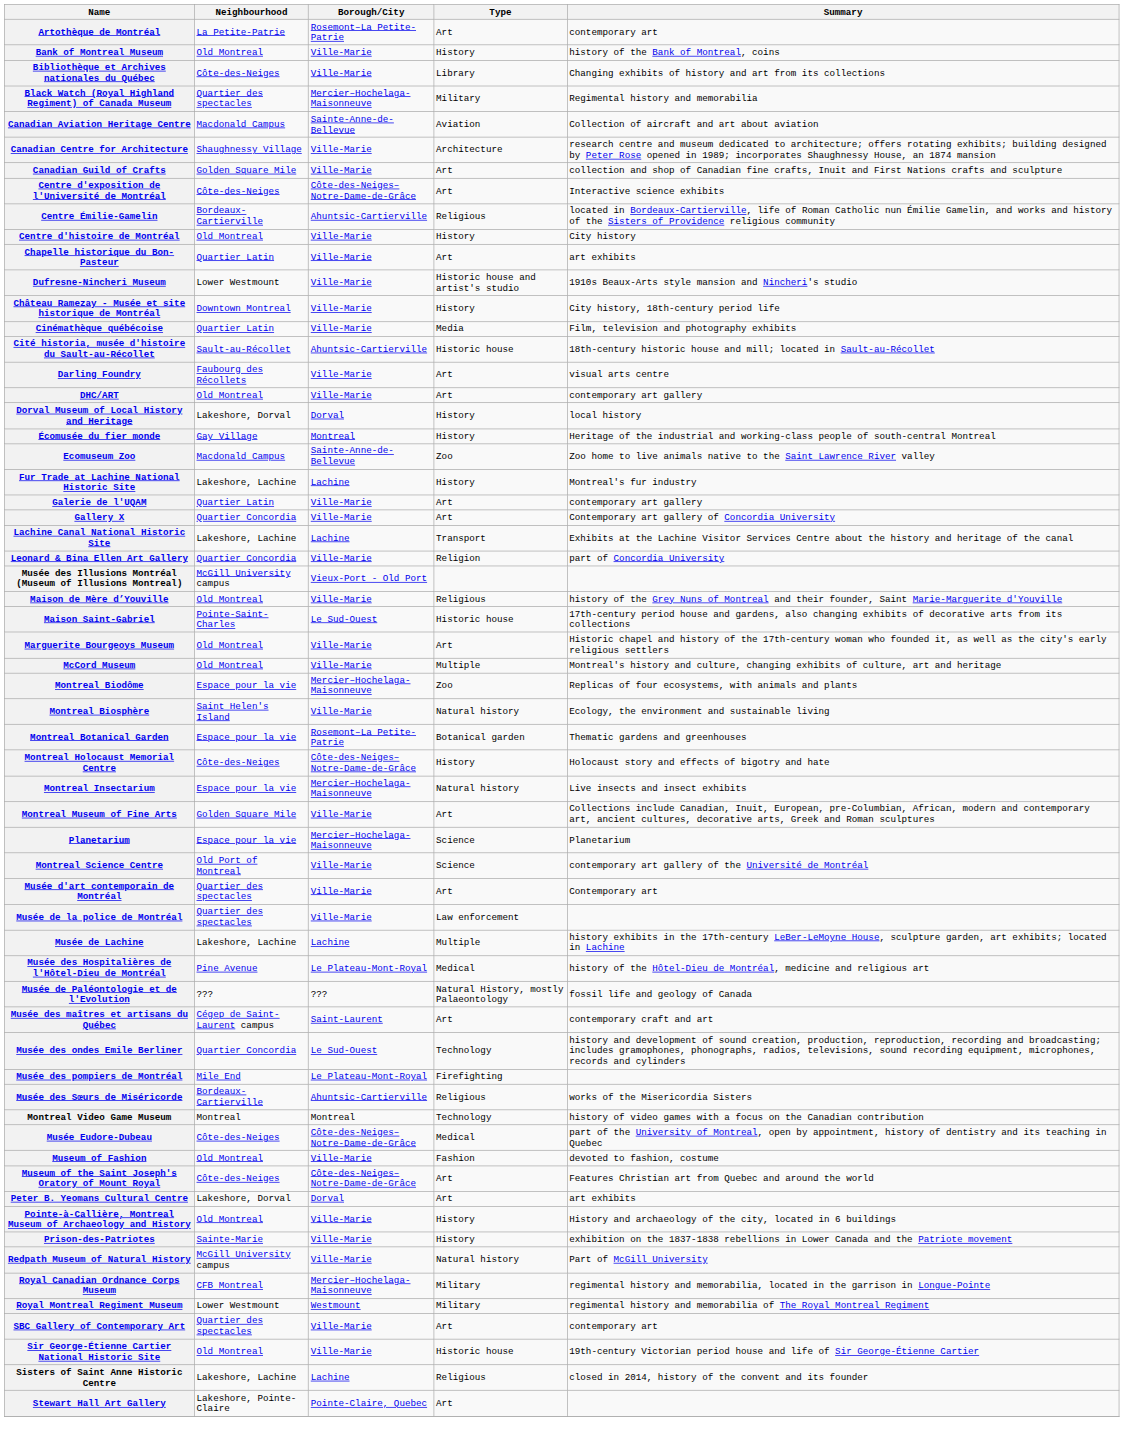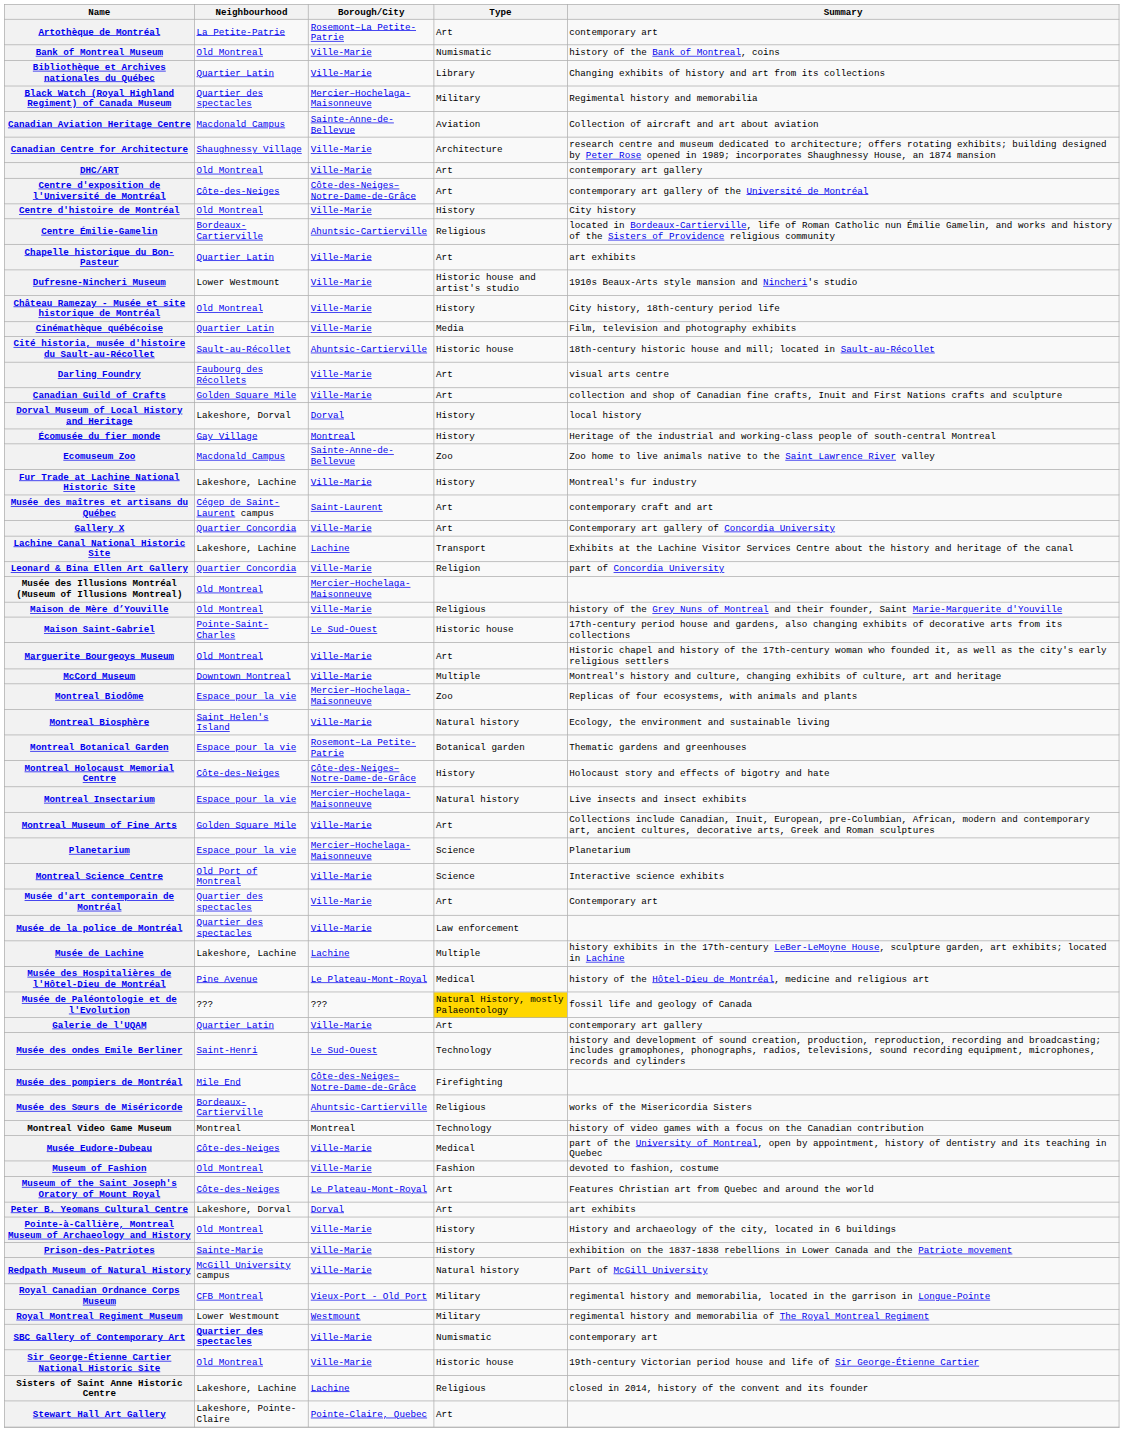 <table class="wikitable sortable">
 <tr>
 <th>Name</th>
 <th>Neighbourhood</th>
 <th>Borough/City</th>
 <th>Type</th>
 <th>Summary</th>
 </tr>
 <tr>
 <th><a href='#'>Artothèque de Montréal</a></th>
 <td><a href='#'>La Petite-Patrie</a></td>
 <td><a href='#'>Rosemont–La Petite-Patrie</a></td>
 <td>Art</td>
 <td>contemporary art</td>
 </tr>
 <tr>
 <th><a href='#'>Bank of Montreal Museum</a></th>
 <td><a href='#'>Old Montreal</a></td>
 <td><a href='#'>Ville-Marie</a></td>
-<td>History</td>
+<td>Numismatic</td>
 <td>history of the <a href='#'>Bank of Montreal</a>, coins</td>
 </tr>
 <tr>
 <th><a href='#'>Bibliothèque et Archives nationales du Québec</a></th>
-<td><a href='#'>Côte-des-Neiges</a></td>
+<td><a href='#'>Quartier Latin</a></td>
 <td><a href='#'>Ville-Marie</a></td>
 <td>Library</td>
 <td>Changing exhibits of history and art from its collections</td>
 </tr>
 <tr>
 <th><a href='#'>Black Watch (Royal Highland Regiment) of Canada Museum</a></th>
 <td><a href='#'>Quartier des spectacles</a></td>
 <td><a href='#'>Mercier–Hochelaga-Maisonneuve</a></td>
 <td>Military</td>
 <td>Regimental history and memorabilia</td>
 </tr>
 <tr>
 <th><a href='#'>Canadian Aviation Heritage Centre</a></th>
 <td><a href='#'>Macdonald Campus</a></td>
 <td><a href='#'>Sainte-Anne-de-Bellevue</a></td>
 <td>Aviation</td>
 <td>Collection of aircraft and art about aviation</td>
 </tr>
 <tr>
 <th><a href='#'>Canadian Centre for Architecture</a></th>
 <td><a href='#'>Shaughnessy Village</a></td>
 <td><a href='#'>Ville-Marie</a></td>
 <td>Architecture</td>
 <td>research centre and museum dedicated to architecture; offers rotating exhibits; building designed by <a href='#'>Peter Rose</a> opened in 1989; incorporates Shaughnessy House, an 1874 mansion</td>
 </tr>
 <tr>
-<th><a href='#'>Canadian Guild of Crafts</a></th>
-<td><a href='#'>Golden Square Mile</a></td>
+<th><a href='#'>DHC/ART</a></th>
+<td><a href='#'>Old Montreal</a></td>
 <td><a href='#'>Ville-Marie</a></td>
 <td>Art</td>
-<td>collection and shop of Canadian fine crafts, Inuit and First Nations crafts and sculpture</td>
+<td>contemporary art gallery</td>
 </tr>
 <tr>
 <th><a href='#'>Centre d'exposition de l'Université de Montréal</a></th>
 <td><a href='#'>Côte-des-Neiges</a></td>
 <td><a href='#'>Côte-des-Neiges–Notre-Dame-de-Grâce</a></td>
 <td>Art</td>
-<td>Interactive science exhibits</td>
+<td>contemporary art gallery of the <a href='#'>Université de Montréal</a></td>
+</tr>
+<tr>
+<th><a href='#'>Centre d'histoire de Montréal</a></th>
+<td><a href='#'>Old Montreal</a></td>
+<td><a href='#'>Ville-Marie</a></td>
+<td>History</td>
+<td>City history</td>
 </tr>
 <tr>
 <th><a href='#'>Centre Émilie-Gamelin</a></th>
 <td><a href='#'>Bordeaux-Cartierville</a></td>
 <td><a href='#'>Ahuntsic-Cartierville</a></td>
 <td>Religious</td>
 <td>located in <a href='#'>Bordeaux-Cartierville</a>, life of Roman Catholic nun Émilie Gamelin, and works and history of the <a href='#'>Sisters of Providence</a> religious community</td>
-</tr>
-<tr>
-<th><a href='#'>Centre d'histoire de Montréal</a></th>
-<td><a href='#'>Old Montreal</a></td>
-<td><a href='#'>Ville-Marie</a></td>
-<td>History</td>
-<td>City history</td>
 </tr>
 <tr>
 <th><a href='#'>Chapelle historique du Bon-Pasteur</a></th>
 <td><a href='#'>Quartier Latin</a></td>
 <td><a href='#'>Ville-Marie</a></td>
 <td>Art</td>
 <td>art exhibits</td>
 </tr>
 <tr>
 <th><a href='#'>Dufresne-Nincheri Museum</a></th>
 <td>Lower Westmount</td>
 <td><a href='#'>Ville-Marie</a></td>
 <td>Historic house and artist's studio</td>
 <td>1910s Beaux-Arts style mansion and <a href='#'>Nincheri</a>'s studio</td>
 </tr>
 <tr>
 <th><a href='#'>Château Ramezay - Musée et site historique de Montréal</a></th>
-<td><a href='#'>Downtown Montreal</a></td>
+<td><a href='#'>Old Montreal</a></td>
 <td><a href='#'>Ville-Marie</a></td>
 <td>History</td>
 <td>City history, 18th-century period life</td>
 </tr>
 <tr>
 <th><a href='#'>Cinémathèque québécoise</a></th>
 <td><a href='#'>Quartier Latin</a></td>
 <td><a href='#'>Ville-Marie</a></td>
 <td>Media</td>
 <td>Film, television and photography exhibits</td>
 </tr>
 <tr>
 <th><a href='#'>Cité historia, musée d'histoire du Sault-au-Récollet</a></th>
 <td><a href='#'>Sault-au-Récollet</a></td>
 <td><a href='#'>Ahuntsic-Cartierville</a></td>
 <td>Historic house</td>
 <td>18th-century historic house and mill; located in <a href='#'>Sault-au-Récollet</a></td>
 </tr>
 <tr>
 <th><a href='#'>Darling Foundry</a></th>
 <td><a href='#'>Faubourg des Récollets</a></td>
 <td><a href='#'>Ville-Marie</a></td>
 <td>Art</td>
 <td>visual arts centre</td>
 </tr>
 <tr>
-<th><a href='#'>DHC/ART</a></th>
-<td><a href='#'>Old Montreal</a></td>
+<th><a href='#'>Canadian Guild of Crafts</a></th>
+<td><a href='#'>Golden Square Mile</a></td>
 <td><a href='#'>Ville-Marie</a></td>
 <td>Art</td>
-<td>contemporary art gallery</td>
+<td>collection and shop of Canadian fine crafts, Inuit and First Nations crafts and sculpture</td>
 </tr>
 <tr>
 <th><a href='#'>Dorval Museum of Local History and Heritage</a></th>
 <td>Lakeshore, Dorval</td>
 <td><a href='#'>Dorval</a></td>
 <td>History</td>
 <td>local history</td>
 </tr>
 <tr>
 <th><a href='#'>Écomusée du fier monde</a></th>
 <td><a href='#'>Gay Village</a></td>
 <td><a href='#'>Montreal</a></td>
 <td>History</td>
 <td>Heritage of the industrial and working-class people of south-central Montreal</td>
 </tr>
 <tr>
 <th><a href='#'>Ecomuseum Zoo</a></th>
 <td><a href='#'>Macdonald Campus</a></td>
 <td><a href='#'>Sainte-Anne-de-Bellevue</a></td>
 <td>Zoo</td>
 <td>Zoo home to live animals native to the <a href='#'>Saint Lawrence River</a> valley</td>
 </tr>
 <tr>
 <th><a href='#'>Fur Trade at Lachine National Historic Site</a></th>
 <td>Lakeshore, Lachine</td>
-<td><a href='#'>Lachine</a></td>
+<td><a href='#'>Ville-Marie</a></td>
 <td>History</td>
 <td>Montreal's fur industry</td>
 </tr>
 <tr>
-<th><a href='#'>Galerie de l'UQAM</a></th>
-<td><a href='#'>Quartier Latin</a></td>
-<td><a href='#'>Ville-Marie</a></td>
+<th><a href='#'>Musée des maîtres et artisans du Québec</a></th>
+<td><a href='#'>Cégep de Saint-Laurent</a> campus</td>
+<td><a href='#'>Saint-Laurent</a></td>
 <td>Art</td>
-<td>contemporary art gallery</td>
+<td>contemporary craft and art</td>
 </tr>
 <tr>
 <th><a href='#'>Gallery X</a></th>
 <td><a href='#'>Quartier Concordia</a></td>
 <td><a href='#'>Ville-Marie</a></td>
 <td>Art</td>
 <td>Contemporary art gallery of <a href='#'>Concordia University</a></td>
 </tr>
 <tr>
 <th><a href='#'>Lachine Canal National Historic Site</a></th>
 <td>Lakeshore, Lachine</td>
 <td><a href='#'>Lachine</a></td>
 <td>Transport</td>
 <td>Exhibits at the Lachine Visitor Services Centre about the history and heritage of the canal</td>
 </tr>
 <tr>
 <th><a href='#'>Leonard & Bina Ellen Art Gallery</a></th>
 <td><a href='#'>Quartier Concordia</a></td>
 <td><a href='#'>Ville-Marie</a></td>
 <td>Religion</td>
 <td>part of <a href='#'>Concordia University</a></td>
 </tr>
 <tr>
 <th>Musée des Illusions Montréal (Museum of Illusions Montreal)</th>
-<td><a href='#'>McGill University</a> campus</td>
-<td><a href='#'>Vieux-Port - Old Port</a></td>
+<td><a href='#'>Old Montreal</a></td>
+<td><a href='#'>Mercier–Hochelaga-Maisonneuve</a></td>
 <td></td>
 <td></td>
 </tr>
 <tr>
 <th><a href='#'>Maison de Mère d’Youville</a></th>
 <td><a href='#'>Old Montreal</a></td>
 <td><a href='#'>Ville-Marie</a></td>
 <td>Religious</td>
 <td>history of the <a href='#'>Grey Nuns of Montreal</a> and their founder, Saint <a href='#'>Marie-Marguerite d'Youville</a></td>
 </tr>
 <tr>
 <th><a href='#'>Maison Saint-Gabriel</a></th>
 <td><a href='#'>Pointe-Saint-Charles</a></td>
 <td><a href='#'>Le Sud-Ouest</a></td>
 <td>Historic house</td>
 <td>17th-century period house and gardens, also changing exhibits of decorative arts from its collections</td>
 </tr>
 <tr>
 <th><a href='#'>Marguerite Bourgeoys Museum</a></th>
 <td><a href='#'>Old Montreal</a></td>
 <td><a href='#'>Ville-Marie</a></td>
 <td>Art</td>
 <td>Historic chapel and history of the 17th-century woman who founded it, as well as the city's early religious settlers</td>
 </tr>
 <tr>
 <th><a href='#'>McCord Museum</a></th>
-<td><a href='#'>Old Montreal</a></td>
+<td><a href='#'>Downtown Montreal</a></td>
 <td><a href='#'>Ville-Marie</a></td>
 <td>Multiple</td>
 <td>Montreal's history and culture, changing exhibits of culture, art and heritage</td>
 </tr>
 <tr>
 <th><a href='#'>Montreal Biodôme</a></th>
 <td><a href='#'>Espace pour la vie</a></td>
 <td><a href='#'>Mercier–Hochelaga-Maisonneuve</a></td>
 <td>Zoo</td>
 <td>Replicas of four ecosystems, with animals and plants</td>
 </tr>
 <tr>
 <th><a href='#'>Montreal Biosphère</a></th>
 <td><a href='#'>Saint Helen's Island</a></td>
 <td><a href='#'>Ville-Marie</a></td>
 <td>Natural history</td>
 <td>Ecology, the environment and sustainable living</td>
 </tr>
 <tr>
 <th><a href='#'>Montreal Botanical Garden</a></th>
 <td><a href='#'>Espace pour la vie</a></td>
 <td><a href='#'>Rosemont–La Petite-Patrie</a></td>
 <td>Botanical garden</td>
 <td>Thematic gardens and greenhouses</td>
 </tr>
 <tr>
 <th><a href='#'>Montreal Holocaust Memorial Centre</a></th>
 <td><a href='#'>Côte-des-Neiges</a></td>
 <td><a href='#'>Côte-des-Neiges–Notre-Dame-de-Grâce</a></td>
 <td>History</td>
 <td>Holocaust story and effects of bigotry and hate</td>
 </tr>
 <tr>
 <th><a href='#'>Montreal Insectarium</a></th>
 <td><a href='#'>Espace pour la vie</a></td>
 <td><a href='#'>Mercier–Hochelaga-Maisonneuve</a></td>
 <td>Natural history</td>
 <td>Live insects and insect exhibits</td>
 </tr>
 <tr>
 <th><a href='#'>Montreal Museum of Fine Arts</a></th>
 <td><a href='#'>Golden Square Mile</a></td>
 <td><a href='#'>Ville-Marie</a></td>
 <td>Art</td>
 <td>Collections include Canadian, Inuit, European, pre-Columbian, African, modern and contemporary art, ancient cultures, decorative arts, Greek and Roman sculptures</td>
 </tr>
 <tr>
 <th><a href='#'>Planetarium</a></th>
 <td><a href='#'>Espace pour la vie</a></td>
 <td><a href='#'>Mercier–Hochelaga-Maisonneuve</a></td>
 <td>Science</td>
 <td>Planetarium</td>
 </tr>
 <tr>
 <th><a href='#'>Montreal Science Centre</a></th>
 <td><a href='#'>Old Port of Montreal</a></td>
 <td><a href='#'>Ville-Marie</a></td>
 <td>Science</td>
-<td>contemporary art gallery of the <a href='#'>Université de Montréal</a></td>
+<td>Interactive science exhibits</td>
 </tr>
 <tr>
 <th><a href='#'>Musée d'art contemporain de Montréal</a></th>
 <td><a href='#'>Quartier des spectacles</a></td>
 <td><a href='#'>Ville-Marie</a></td>
 <td>Art</td>
 <td>Contemporary art</td>
 </tr>
 <tr>
 <th><a href='#'>Musée de la police de Montréal</a></th>
 <td><a href='#'>Quartier des spectacles</a></td>
 <td><a href='#'>Ville-Marie</a></td>
 <td>Law enforcement</td>
 <td></td>
 </tr>
 <tr>
 <th><a href='#'>Musée de Lachine</a></th>
 <td>Lakeshore, Lachine</td>
 <td><a href='#'>Lachine</a></td>
 <td>Multiple</td>
 <td>history exhibits in the 17th-century <a href='#'>LeBer-LeMoyne House</a>, sculpture garden, art exhibits; located in <a href='#'>Lachine</a></td>
 </tr>
 <tr>
 <th><a href='#'>Musée des Hospitalières de l'Hôtel-Dieu de Montréal</a></th>
 <td><a href='#'>Pine Avenue</a></td>
 <td><a href='#'>Le Plateau-Mont-Royal</a></td>
 <td>Medical</td>
 <td>history of the <a href='#'>Hôtel-Dieu de Montréal</a>, medicine and religious art</td>
 </tr>
 <tr>
 <th><a href='#'>Musée de Paléontologie et de l'Evolution</a></th>
 <td>???</td>
 <td>???</td>
-<td>Natural History, mostly Palaeontology</td>
+<td style="background: gold;">Natural History, mostly Palaeontology</td>
 <td>fossil life and geology of Canada</td>
 </tr>
 <tr>
-<th><a href='#'>Musée des maîtres et artisans du Québec</a></th>
-<td><a href='#'>Cégep de Saint-Laurent</a> campus</td>
-<td><a href='#'>Saint-Laurent</a></td>
+<th><a href='#'>Galerie de l'UQAM</a></th>
+<td><a href='#'>Quartier Latin</a></td>
+<td><a href='#'>Ville-Marie</a></td>
 <td>Art</td>
-<td>contemporary craft and art</td>
+<td>contemporary art gallery</td>
 </tr>
 <tr>
 <th><a href='#'>Musée des ondes Emile Berliner</a></th>
-<td><a href='#'>Quartier Concordia</a></td>
+<td><a href='#'>Saint-Henri</a></td>
 <td><a href='#'>Le Sud-Ouest</a></td>
 <td>Technology</td>
 <td>history and development of sound creation, production, reproduction, recording and broadcasting; includes gramophones, phonographs, radios, televisions, sound recording equipment, microphones, records and cylinders</td>
 </tr>
 <tr>
 <th><a href='#'>Musée des pompiers de Montréal</a></th>
 <td><a href='#'>Mile End</a></td>
-<td><a href='#'>Le Plateau-Mont-Royal</a></td>
+<td><a href='#'>Côte-des-Neiges–Notre-Dame-de-Grâce</a></td>
 <td>Firefighting</td>
 <td></td>
 </tr>
 <tr>
 <th><a href='#'>Musée des Sœurs de Miséricorde</a></th>
 <td><a href='#'>Bordeaux-Cartierville</a></td>
 <td><a href='#'>Ahuntsic-Cartierville</a></td>
 <td>Religious</td>
 <td>works of the Misericordia Sisters</td>
 </tr>
 <tr>
 <th>Montreal Video Game Museum</th>
 <td>Montreal</td>
 <td>Montreal</td>
 <td>Technology</td>
 <td>history of video games with a focus on the Canadian contribution</td>
 </tr>
 <tr>
 <th><a href='#'>Musée Eudore-Dubeau</a></th>
 <td><a href='#'>Côte-des-Neiges</a></td>
-<td><a href='#'>Côte-des-Neiges–Notre-Dame-de-Grâce</a></td>
+<td><a href='#'>Ville-Marie</a></td>
 <td>Medical</td>
 <td>part of the <a href='#'>University of Montreal</a>, open by appointment, history of dentistry and its teaching in Quebec</td>
 </tr>
 <tr>
 <th><a href='#'>Museum of Fashion</a></th>
 <td><a href='#'>Old Montreal</a></td>
 <td><a href='#'>Ville-Marie</a></td>
 <td>Fashion</td>
 <td>devoted to fashion, costume</td>
 </tr>
 <tr>
 <th><a href='#'>Museum of the Saint Joseph's Oratory of Mount Royal</a></th>
 <td><a href='#'>Côte-des-Neiges</a></td>
-<td><a href='#'>Côte-des-Neiges–Notre-Dame-de-Grâce</a></td>
+<td><a href='#'>Le Plateau-Mont-Royal</a></td>
 <td>Art</td>
 <td>Features Christian art from Quebec and around the world</td>
 </tr>
 <tr>
 <th><a href='#'>Peter B. Yeomans Cultural Centre</a></th>
 <td>Lakeshore, Dorval</td>
 <td><a href='#'>Dorval</a></td>
 <td>Art</td>
 <td>art exhibits</td>
 </tr>
 <tr>
 <th><a href='#'>Pointe-à-Callière, Montreal Museum of Archaeology and History</a></th>
 <td><a href='#'>Old Montreal</a></td>
 <td><a href='#'>Ville-Marie</a></td>
 <td>History</td>
 <td>History and archaeology of the city, located in 6 buildings</td>
 </tr>
 <tr>
 <th><a href='#'>Prison-des-Patriotes</a></th>
 <td><a href='#'>Sainte-Marie</a></td>
 <td><a href='#'>Ville-Marie</a></td>
 <td>History</td>
 <td>exhibition on the 1837-1838 rebellions in Lower Canada and the <a href='#'>Patriote movement</a></td>
 </tr>
 <tr>
 <th><a href='#'>Redpath Museum of Natural History</a></th>
 <td><a href='#'>McGill University</a> campus</td>
 <td><a href='#'>Ville-Marie</a></td>
 <td>Natural history</td>
 <td>Part of <a href='#'>McGill University</a></td>
 </tr>
 <tr>
 <th><a href='#'>Royal Canadian Ordnance Corps Museum</a></th>
 <td><a href='#'>CFB Montreal</a></td>
-<td><a href='#'>Mercier–Hochelaga-Maisonneuve</a></td>
+<td><a href='#'>Vieux-Port - Old Port</a></td>
 <td>Military</td>
 <td>regimental history and memorabilia, located in the garrison in <a href='#'>Longue-Pointe</a></td>
 </tr>
 <tr>
 <th><a href='#'>Royal Montreal Regiment Museum</a></th>
 <td>Lower Westmount</td>
 <td><a href='#'>Westmount</a></td>
 <td>Military</td>
 <td>regimental history and memorabilia of <a href='#'>The Royal Montreal Regiment</a></td>
 </tr>
 <tr>
 <th><a href='#'>SBC Gallery of Contemporary Art</a></th>
-<td><a href='#'>Quartier des spectacles</a></td>
+<td><strong><a href='#'>Quartier des spectacles</a></strong></td>
 <td><a href='#'>Ville-Marie</a></td>
-<td>Art</td>
+<td>Numismatic</td>
 <td>contemporary art</td>
 </tr>
 <tr>
 <th><a href='#'>Sir George-Étienne Cartier National Historic Site</a></th>
 <td><a href='#'>Old Montreal</a></td>
 <td><a href='#'>Ville-Marie</a></td>
 <td>Historic house</td>
 <td>19th-century Victorian period house and life of <a href='#'>Sir George-Étienne Cartier</a></td>
 </tr>
 <tr>
 <th>Sisters of Saint Anne Historic Centre</th>
 <td>Lakeshore, Lachine</td>
 <td><a href='#'>Lachine</a></td>
 <td>Religious</td>
 <td>closed in 2014, history of the convent and its founder</td>
 </tr>
 <tr>
 <th><a href='#'>Stewart Hall Art Gallery</a></th>
 <td>Lakeshore, Pointe-Claire</td>
 <td><a href='#'>Pointe-Claire, Quebec</a></td>
 <td>Art</td>
 <td></td>
 </tr>
 <tr>
 </tr>
 </table>
